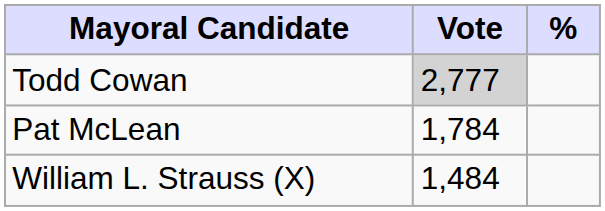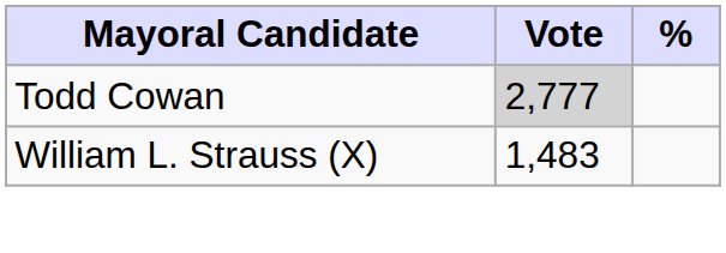 <table class="wikitable">
 <tr>
 <th style="background:#ddf; width:200px;">Mayoral Candidate </th>
 <th style="background:#ddf; width:50px;">Vote</th>
 <th style="background:#ddf; width:30px;">%</th>
 </tr>
 <tr>
 <td>Todd Cowan</td>
 <td style="background: lightgrey;">2,777</td>
 <td></td>
 </tr>
 <tr>
-<td>Pat McLean</td>
-<td>1,784</td>
-<td></td>
-</tr>
-<tr>
 <td>William L. Strauss (X)</td>
-<td>1,484</td>
+<td>1,483</td>
 <td></td>
 </tr>
 </table>
